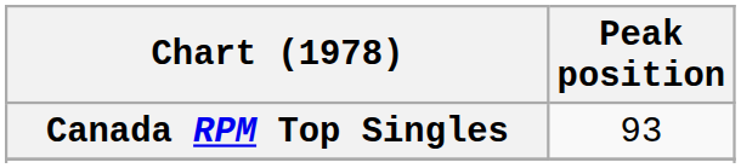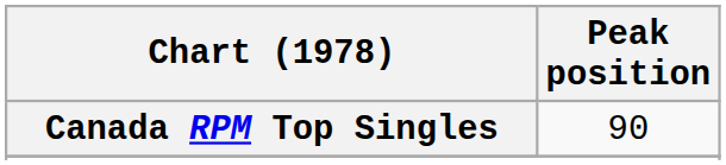 <table class="wikitable plainrowheaders">
 <tr>
 <th style="width:15em;">Chart (1978)</th>
 <th>Peak<br>position</th>
 </tr>
 <tr>
 <th scope="row">Canada <a href='#'><em>RPM</em></a> Top Singles</th>
-<td align="center">93</td>
+<td align="center">90</td>
 </tr>
 <tr>
 </tr>
 <tr>
 </tr>
 </table>
